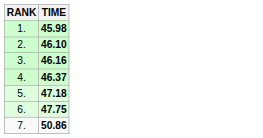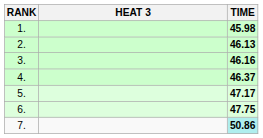 <table class="wikitable" style="border-collapse: collapse; font-size: 90%;">
 <tr>
 <th>RANK</th>
+<th align="left" style="width: 18em">HEAT 3</th>
 <th>TIME</th>
 </tr>
 <tr style="background:#ccffcc;">
 <td align="center">1.</td>
+<td></td>
 <td align="center"><strong>45.98</strong></td>
 </tr>
 <tr style="background:#ccffcc;">
 <td align="center">2.</td>
-<td align="center"><strong>46.10</strong></td>
+<td></td>
+<td align="center"><strong>46.13</strong></td>
 </tr>
 <tr style="background:#ccffcc;">
 <td align="center">3.</td>
+<td></td>
 <td align="center"><strong>46.16</strong></td>
 </tr>
 <tr style="background:#ccffcc;">
 <td align="center">4.</td>
+<td></td>
 <td align="center"><strong>46.37</strong></td>
 </tr>
 <tr style="background:#ddffdd;">
 <td align="center">5.</td>
-<td align="center"><strong>47.18</strong></td>
+<td></td>
+<td align="center"><strong>47.17</strong></td>
 </tr>
 <tr style="background:#ddffdd;">
 <td align="center">6.</td>
+<td></td>
 <td align="center"><strong>47.75</strong></td>
 </tr>
 <tr>
 <td align="center">7.</td>
-<td align="center"><strong>50.86</strong></td>
+<td></td>
+<td align="center" style="background: paleturquoise;"><strong>50.86</strong></td>
 </tr>
 </table>
